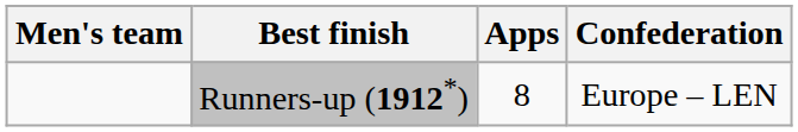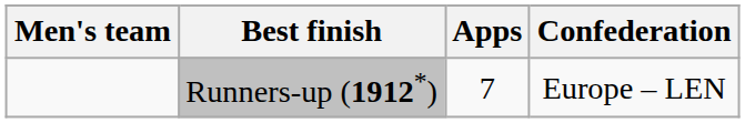 <table class="wikitable" style="text-align: center; font-size: 90%; margin-left: 1em;">
 <tr>
 <th>Men's team</th>
 <th>Best finish</th>
 <th>Apps</th>
 <th>Confederation</th>
 </tr>
 <tr>
 <td style="text-align: left;"></td>
 <td style="background-color: silver; text-align: left;">Runners-up (<strong>1912</strong><sup>*</sup>)</td>
-<td>8</td>
+<td>7</td>
 <td>Europe – LEN</td>
 </tr>
 </table>
